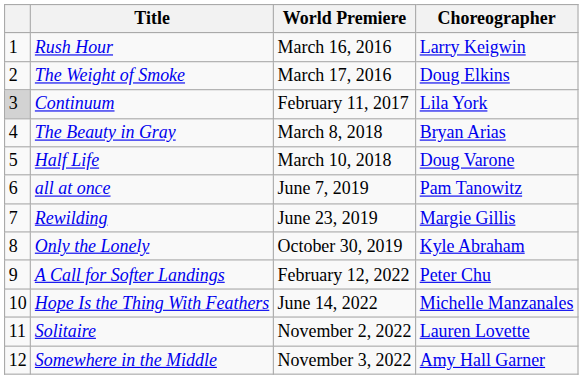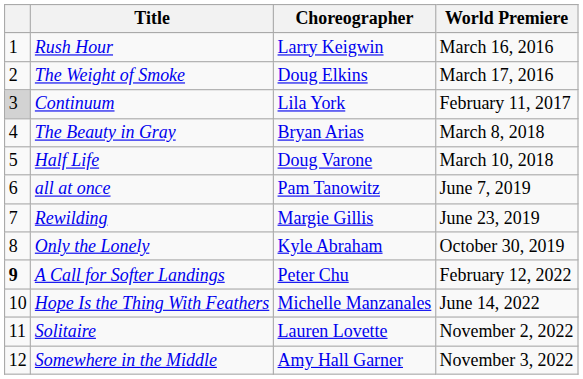 <table class="wikitable sortable">
 <tr>
 <th></th>
 <th>Title</th>
+<th>Choreographer</th>
 <th>World Premiere</th>
-<th>Choreographer</th>
 </tr>
 <tr>
 <td>1</td>
 <td><em><a href='#'>Rush Hour</a></em></td>
+<td><a href='#'>Larry Keigwin</a></td>
 <td>March 16, 2016</td>
-<td><a href='#'>Larry Keigwin</a></td>
 </tr>
 <tr>
 <td>2</td>
 <td><em><a href='#'>The Weight of Smoke</a></em></td>
+<td><a href='#'>Doug Elkins</a></td>
 <td>March 17, 2016</td>
-<td><a href='#'>Doug Elkins</a></td>
 </tr>
 <tr>
 <td style="background: lightgrey;">3</td>
 <td><em><a href='#'>Continuum</a></em></td>
+<td><a href='#'>Lila York</a></td>
 <td>February 11, 2017</td>
-<td><a href='#'>Lila York</a></td>
 </tr>
 <tr>
 <td>4</td>
 <td><em><a href='#'>The Beauty in Gray</a></em></td>
+<td><a href='#'>Bryan Arias</a></td>
 <td>March 8, 2018</td>
-<td><a href='#'>Bryan Arias</a></td>
 </tr>
 <tr>
 <td>5</td>
 <td><em><a href='#'>Half Life</a></em></td>
+<td><a href='#'>Doug Varone</a></td>
 <td>March 10, 2018</td>
-<td><a href='#'>Doug Varone</a></td>
 </tr>
 <tr>
 <td>6</td>
 <td><em><a href='#'>all at once</a></em></td>
+<td><a href='#'>Pam Tanowitz</a></td>
 <td>June 7, 2019</td>
-<td><a href='#'>Pam Tanowitz</a></td>
 </tr>
 <tr>
 <td>7</td>
 <td><em><a href='#'>Rewilding</a></em></td>
+<td><a href='#'>Margie Gillis</a></td>
 <td>June 23, 2019</td>
-<td><a href='#'>Margie Gillis</a></td>
 </tr>
 <tr>
 <td>8</td>
 <td><em><a href='#'>Only the Lonely</a></em></td>
+<td><a href='#'>Kyle Abraham</a></td>
 <td>October 30, 2019</td>
-<td><a href='#'>Kyle Abraham</a></td>
 </tr>
 <tr>
-<td>9</td>
+<td><strong>9</strong></td>
 <td><em><a href='#'>A Call for Softer Landings</a></em></td>
+<td><a href='#'>Peter Chu</a></td>
 <td>February 12, 2022</td>
-<td><a href='#'>Peter Chu</a></td>
 </tr>
 <tr>
 <td>10</td>
 <td><em><a href='#'>Hope Is the Thing With Feathers</a></em></td>
+<td><a href='#'>Michelle Manzanales</a></td>
 <td>June 14, 2022</td>
-<td><a href='#'>Michelle Manzanales</a></td>
 </tr>
 <tr>
 <td>11</td>
 <td><em><a href='#'>Solitaire</a></em></td>
+<td><a href='#'>Lauren Lovette</a></td>
 <td>November 2, 2022</td>
-<td><a href='#'>Lauren Lovette</a></td>
 </tr>
 <tr>
 <td>12</td>
 <td><em><a href='#'>Somewhere in the Middle</a></em></td>
+<td><a href='#'>Amy Hall Garner</a></td>
 <td>November 3, 2022</td>
-<td><a href='#'>Amy Hall Garner</a></td>
 </tr>
 </table>
